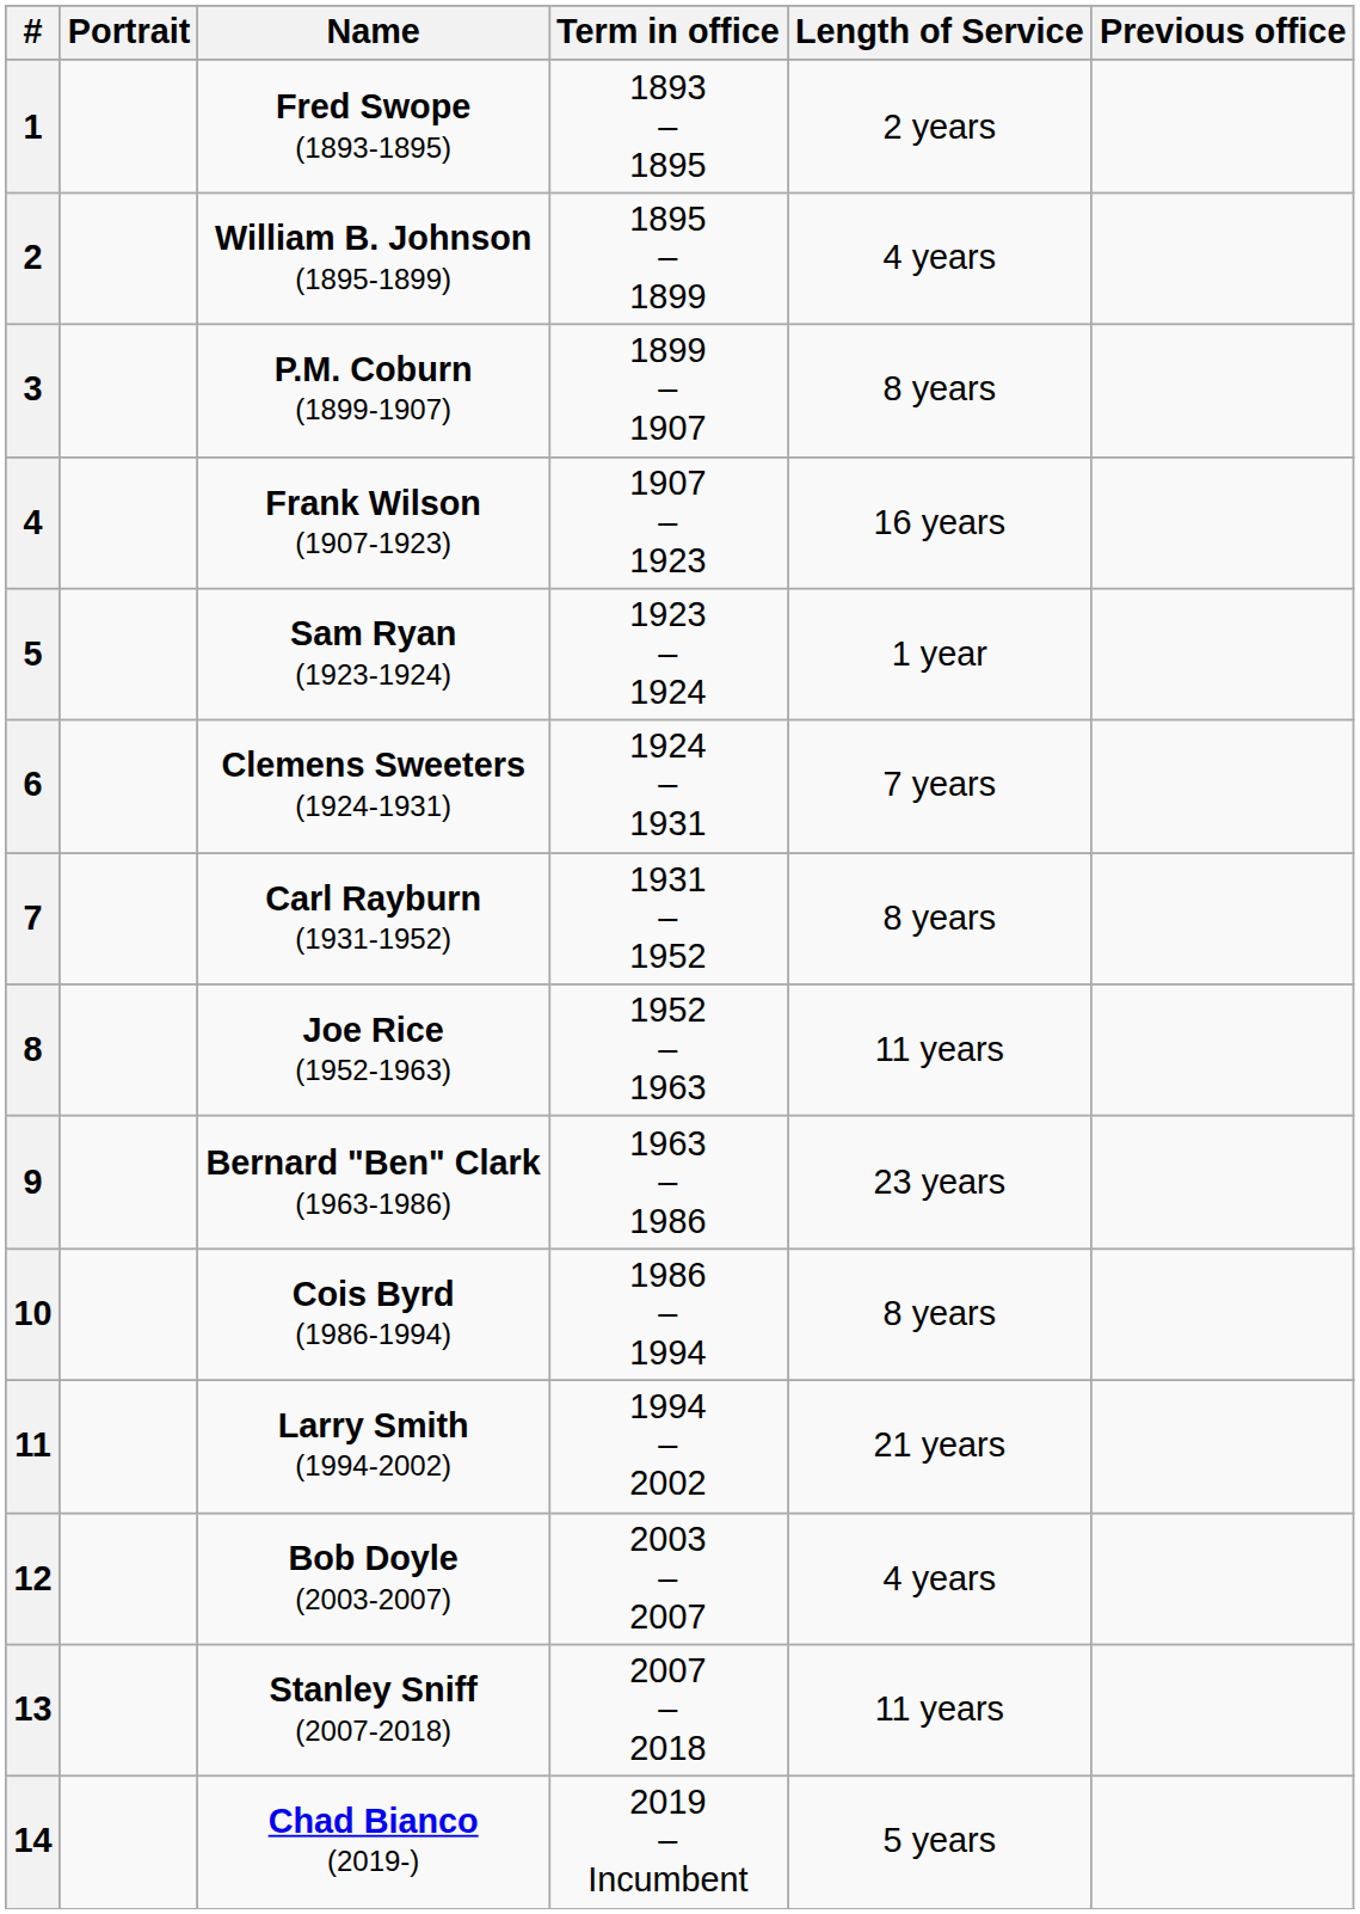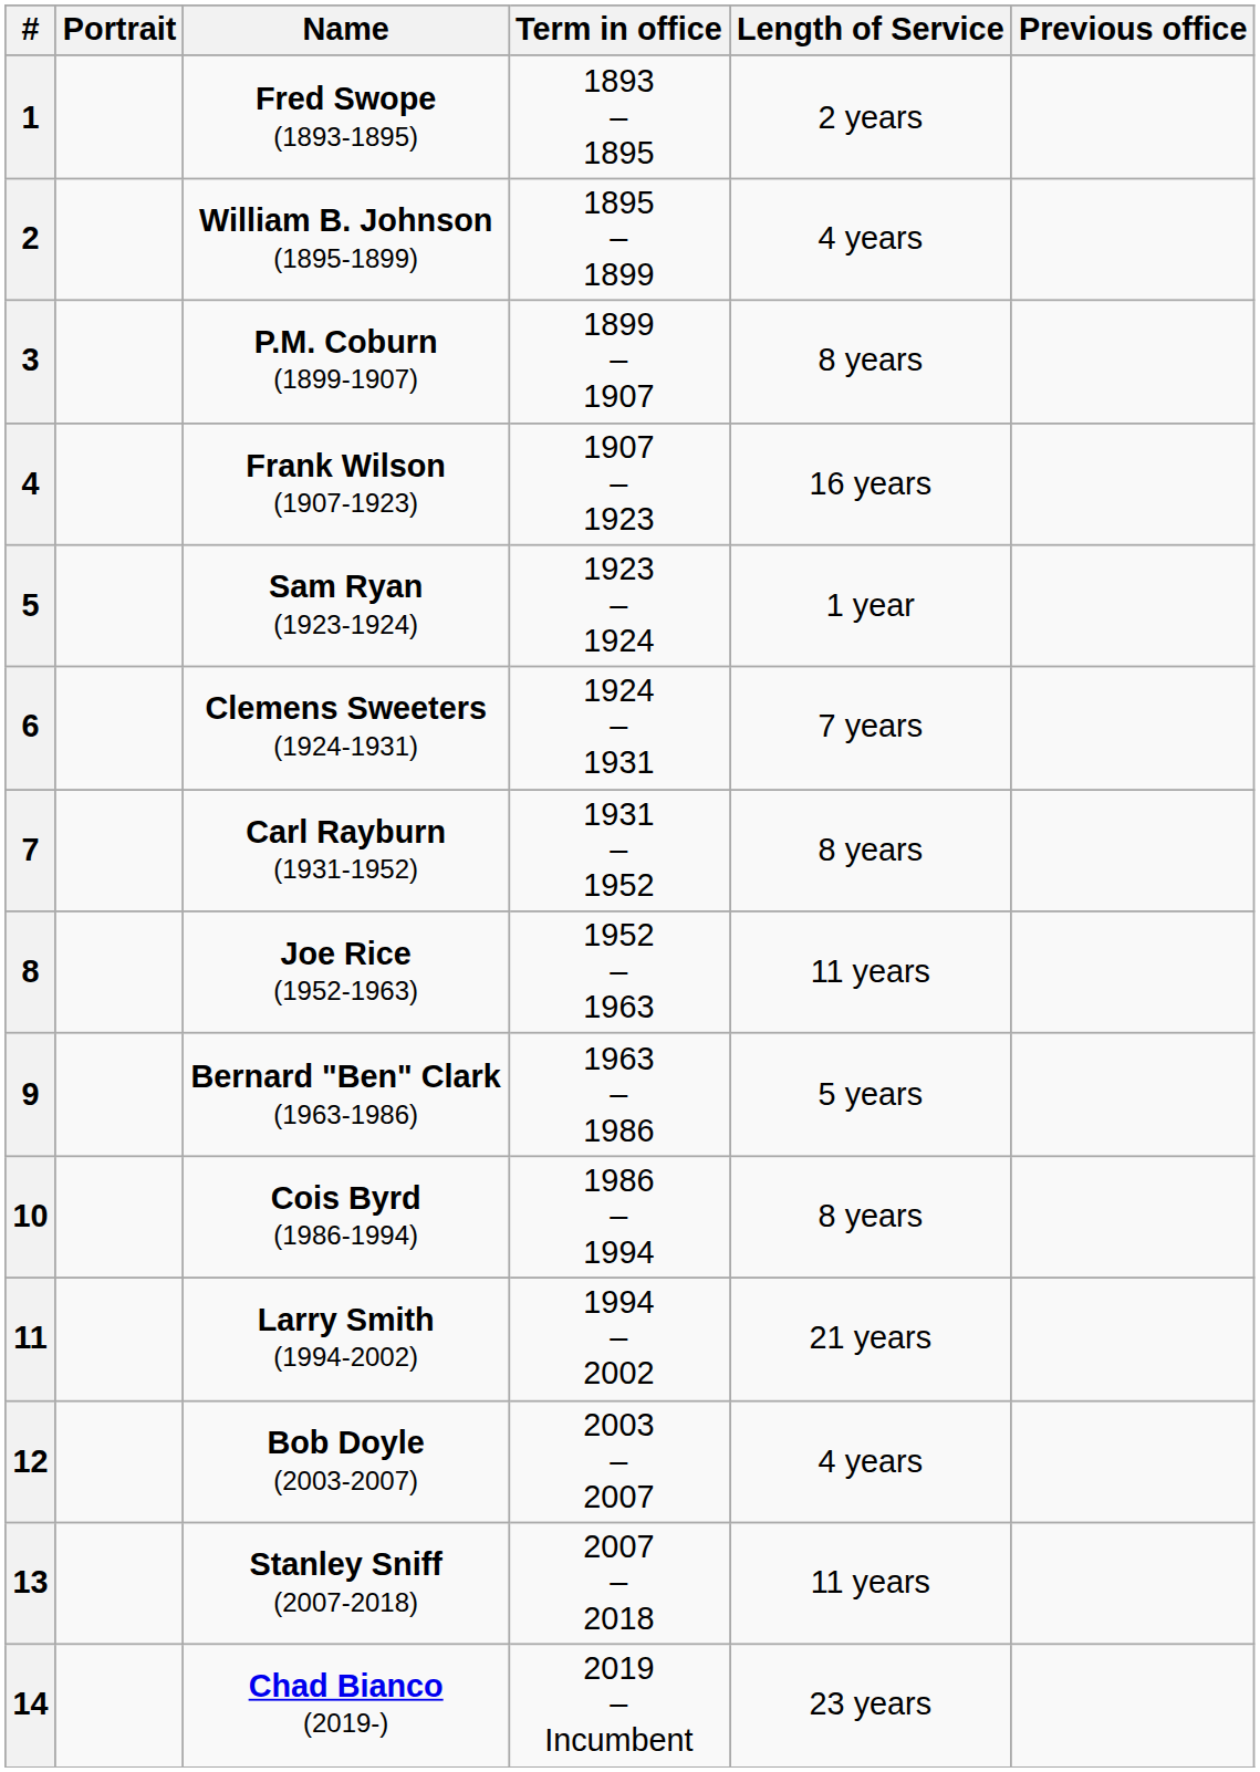 <table class="wikitable" style="text-align: center;">
 <tr>
 <th>#</th>
 <th>Portrait</th>
 <th>Name</th>
 <th>Term in office</th>
 <th>Length of Service</th>
 <th>Previous office</th>
 </tr>
 <tr>
 <th>1</th>
 <td></td>
 <td><strong>Fred Swope</strong><br><small>(1893-1895)</small></td>
 <td><span>1893</span><br>–<br><span>1895</span><br></td>
 <td>2 years</td>
 <td></td>
 </tr>
 <tr>
 <th>2</th>
 <td></td>
 <td><strong>William B. Johnson</strong><br><small>(1895-1899)</small></td>
 <td><span>1895</span><br>–<br><span>1899</span><br></td>
 <td>4 years</td>
 <td></td>
 </tr>
 <tr>
 <th>3</th>
 <td></td>
 <td><strong>P.M. Coburn</strong><br><small>(1899-1907)</small></td>
 <td><span>1899</span><br>–<br><span>1907</span><br></td>
 <td>8 years</td>
 <td></td>
 </tr>
 <tr>
 <th>4</th>
 <td></td>
 <td><strong>Frank Wilson</strong><br><small>(1907-1923)</small></td>
 <td><span>1907</span><br>–<br><span>1923</span><br></td>
 <td>16 years</td>
 <td></td>
 </tr>
 <tr>
 <th>5</th>
 <td></td>
 <td><strong>Sam Ryan</strong><br><small>(1923-1924)</small></td>
 <td><span>1923</span><br>–<br><span>1924</span><br></td>
 <td>1 year</td>
 <td></td>
 </tr>
 <tr>
 <th>6</th>
 <td></td>
 <td><strong>Clemens Sweeters</strong><br><small>(1924-1931)</small></td>
 <td><span>1924</span><br>–<br><span>1931</span><br></td>
 <td>7 years</td>
 <td></td>
 </tr>
 <tr>
 <th>7</th>
 <td></td>
 <td><strong>Carl Rayburn</strong><br><small>(1931-1952)</small></td>
 <td><span>1931</span><br>–<br><span>1952</span><br></td>
 <td>8 years</td>
 <td></td>
 </tr>
 <tr>
 <th>8</th>
 <td></td>
 <td><strong>Joe Rice</strong><br><small>(1952-1963)</small></td>
 <td><span>1952</span><br>–<br><span>1963</span><br></td>
 <td>11 years</td>
 <td></td>
 </tr>
 <tr>
 <th>9</th>
 <td></td>
 <td><strong>Bernard "Ben" Clark</strong><br><small>(1963-1986)</small></td>
 <td><span>1963</span><br>–<br><span>1986</span><br></td>
-<td>23 years</td>
+<td>5 years</td>
 <td></td>
 </tr>
 <tr>
 <th>10</th>
 <td></td>
 <td><strong>Cois Byrd</strong><br><small>(1986-1994)</small></td>
 <td><span>1986</span><br>–<br><span>1994</span><br></td>
 <td>8 years</td>
 <td></td>
 </tr>
 <tr>
 <th>11</th>
 <td></td>
 <td><strong>Larry Smith</strong><br><small>(1994-2002)</small></td>
 <td><span>1994</span><br>–<br><span>2002</span><br></td>
 <td>21 years</td>
 <td></td>
 </tr>
 <tr>
 <th>12</th>
 <td></td>
 <td><strong>Bob Doyle</strong><br><small>(2003-2007)</small></td>
 <td><span>2003</span><br>–<br><span>2007</span><br></td>
 <td>4 years</td>
 <td></td>
 </tr>
 <tr>
 <th>13</th>
 <td></td>
 <td><strong>Stanley Sniff</strong><br><small>(2007-2018)</small></td>
 <td><span>2007</span><br>–<br><span>2018</span><br></td>
 <td>11 years</td>
 <td></td>
 </tr>
 <tr>
 <th>14</th>
 <td></td>
 <td><strong><a href='#'>Chad Bianco</a></strong><br><small>(2019-)</small></td>
 <td><span>2019</span><br>–<br><span>Incumbent</span><br></td>
-<td>5 years</td>
+<td>23 years</td>
 <td></td>
 </tr>
 <tr>
 </tr>
 </table>
